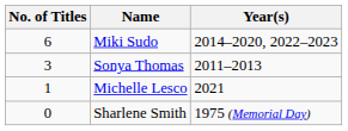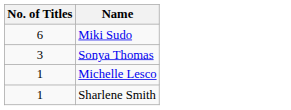 <table class="wikitable plainrowheaders sortable">
 <tr>
 <th scope=col>No. of Titles</th>
 <th scope=col>Name</th>
-<th scope=col>Year(s)</th>
 </tr>
 <tr>
 <td align="center">6</td>
 <td> <a href='#'>Miki Sudo</a></td>
-<td>2014–2020, 2022–2023</td>
 </tr>
 <tr>
 <td align="center">3</td>
 <td> <a href='#'>Sonya Thomas</a></td>
-<td>2011–2013</td>
 </tr>
 <tr>
 <td align="center">1</td>
 <td> <a href='#'>Michelle Lesco</a></td>
-<td>2021</td>
 </tr>
 <tr>
-<td align="center">0</td>
+<td align="center">1</td>
 <td> Sharlene Smith</td>
-<td>1975 <small><em>(<a href='#'>Memorial Day</a>)</em></small></td>
 </tr>
 </table>
